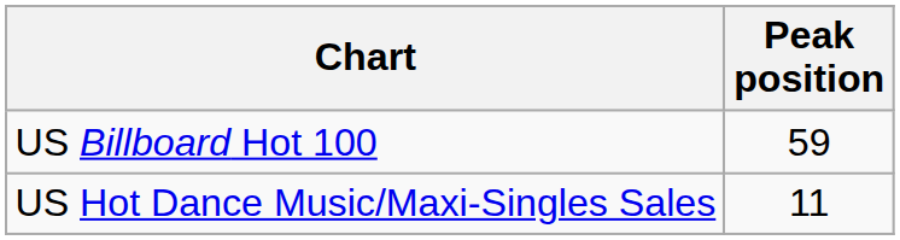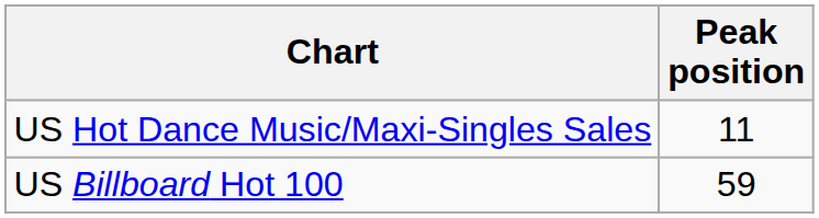 <table class="wikitable sortable">
 <tr>
 <th>Chart</th>
 <th>Peak<br>position</th>
 </tr>
 <tr>
+<td>US <a href='#'>Hot Dance Music/Maxi-Singles Sales</a></td>
+<td style="text-align:center;">11</td>
+</tr>
+<tr>
 <td>US <a href='#'><em>Billboard</em> Hot 100</a></td>
 <td style="text-align:center;">59</td>
 </tr>
-<tr>
-<td>US <a href='#'>Hot Dance Music/Maxi-Singles Sales</a></td>
-<td style="text-align:center;">11</td>
-</tr>
 </table>
